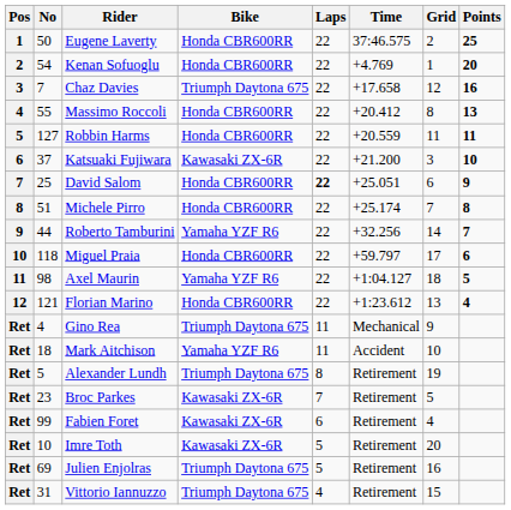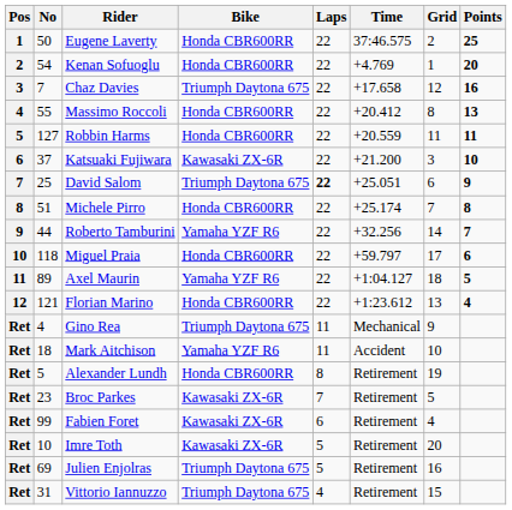 <table class="wikitable" style="font-size: 95%;">
 <tr>
 <th>Pos</th>
 <th>No</th>
 <th>Rider</th>
 <th>Bike</th>
 <th>Laps</th>
 <th>Time</th>
 <th>Grid</th>
 <th>Points</th>
 </tr>
 <tr>
 <th>1</th>
 <td>50</td>
 <td> <a href='#'>Eugene Laverty</a></td>
 <td><a href='#'>Honda CBR600RR</a></td>
 <td>22</td>
 <td>37:46.575</td>
 <td>2</td>
 <td><strong>25</strong></td>
 </tr>
 <tr>
 <th>2</th>
 <td>54</td>
 <td> <a href='#'>Kenan Sofuoglu</a></td>
 <td><a href='#'>Honda CBR600RR</a></td>
 <td>22</td>
 <td>+4.769</td>
 <td>1</td>
 <td><strong>20</strong></td>
 </tr>
 <tr>
 <th>3</th>
 <td>7</td>
 <td> <a href='#'>Chaz Davies</a></td>
 <td><a href='#'>Triumph Daytona 675</a></td>
 <td>22</td>
 <td>+17.658</td>
 <td>12</td>
 <td><strong>16</strong></td>
 </tr>
 <tr>
 <th>4</th>
 <td>55</td>
 <td> <a href='#'>Massimo Roccoli</a></td>
 <td><a href='#'>Honda CBR600RR</a></td>
 <td>22</td>
 <td>+20.412</td>
 <td>8</td>
 <td><strong>13</strong></td>
 </tr>
 <tr>
 <th>5</th>
 <td>127</td>
 <td> <a href='#'>Robbin Harms</a></td>
 <td><a href='#'>Honda CBR600RR</a></td>
 <td>22</td>
 <td>+20.559</td>
 <td>11</td>
 <td><strong>11</strong></td>
 </tr>
 <tr>
 <th>6</th>
 <td>37</td>
 <td> <a href='#'>Katsuaki Fujiwara</a></td>
 <td><a href='#'>Kawasaki ZX-6R</a></td>
 <td>22</td>
 <td>+21.200</td>
 <td>3</td>
 <td><strong>10</strong></td>
 </tr>
 <tr>
 <th>7</th>
 <td>25</td>
 <td> <a href='#'>David Salom</a></td>
-<td><a href='#'>Honda CBR600RR</a></td>
+<td><a href='#'>Triumph Daytona 675</a></td>
 <td><strong>22</strong></td>
 <td>+25.051</td>
 <td>6</td>
 <td><strong>9</strong></td>
 </tr>
 <tr>
 <th>8</th>
 <td>51</td>
 <td> <a href='#'>Michele Pirro</a></td>
 <td><a href='#'>Honda CBR600RR</a></td>
 <td>22</td>
 <td>+25.174</td>
 <td>7</td>
 <td><strong>8</strong></td>
 </tr>
 <tr>
 <th>9</th>
 <td>44</td>
 <td> <a href='#'>Roberto Tamburini</a></td>
 <td><a href='#'>Yamaha YZF R6</a></td>
 <td>22</td>
 <td>+32.256</td>
 <td>14</td>
 <td><strong>7</strong></td>
 </tr>
 <tr>
 <th>10</th>
 <td>118</td>
 <td> <a href='#'>Miguel Praia</a></td>
 <td><a href='#'>Honda CBR600RR</a></td>
 <td>22</td>
 <td>+59.797</td>
 <td>17</td>
 <td><strong>6</strong></td>
 </tr>
 <tr>
 <th>11</th>
-<td>98</td>
+<td>89</td>
 <td> <a href='#'>Axel Maurin</a></td>
 <td><a href='#'>Yamaha YZF R6</a></td>
 <td>22</td>
 <td>+1:04.127</td>
 <td>18</td>
 <td><strong>5</strong></td>
 </tr>
 <tr>
 <th>12</th>
 <td>121</td>
 <td> <a href='#'>Florian Marino</a></td>
 <td><a href='#'>Honda CBR600RR</a></td>
 <td>22</td>
 <td>+1:23.612</td>
 <td>13</td>
 <td><strong>4</strong></td>
 </tr>
 <tr>
 <th>Ret</th>
 <td>4</td>
 <td> <a href='#'>Gino Rea</a></td>
 <td><a href='#'>Triumph Daytona 675</a></td>
 <td>11</td>
 <td>Mechanical</td>
 <td>9</td>
 <td></td>
 </tr>
 <tr>
 <th>Ret</th>
 <td>18</td>
 <td> <a href='#'>Mark Aitchison</a></td>
 <td><a href='#'>Yamaha YZF R6</a></td>
 <td>11</td>
 <td>Accident</td>
 <td>10</td>
 <td></td>
 </tr>
 <tr>
 <th>Ret</th>
 <td>5</td>
 <td> <a href='#'>Alexander Lundh</a></td>
-<td><a href='#'>Triumph Daytona 675</a></td>
+<td><a href='#'>Honda CBR600RR</a></td>
 <td>8</td>
 <td>Retirement</td>
 <td>19</td>
 <td></td>
 </tr>
 <tr>
 <th>Ret</th>
 <td>23</td>
 <td> <a href='#'>Broc Parkes</a></td>
 <td><a href='#'>Kawasaki ZX-6R</a></td>
 <td>7</td>
 <td>Retirement</td>
 <td>5</td>
 <td></td>
 </tr>
 <tr>
 <th>Ret</th>
 <td>99</td>
 <td> <a href='#'>Fabien Foret</a></td>
 <td><a href='#'>Kawasaki ZX-6R</a></td>
 <td>6</td>
 <td>Retirement</td>
 <td>4</td>
 <td></td>
 </tr>
 <tr>
 <th>Ret</th>
 <td>10</td>
 <td> <a href='#'>Imre Toth</a></td>
 <td><a href='#'>Kawasaki ZX-6R</a></td>
 <td>5</td>
 <td>Retirement</td>
 <td>20</td>
 <td></td>
 </tr>
 <tr>
 <th>Ret</th>
 <td>69</td>
 <td> <a href='#'>Julien Enjolras</a></td>
 <td><a href='#'>Triumph Daytona 675</a></td>
 <td>5</td>
 <td>Retirement</td>
 <td>16</td>
 <td></td>
 </tr>
 <tr>
 <th>Ret</th>
 <td>31</td>
 <td> <a href='#'>Vittorio Iannuzzo</a></td>
 <td><a href='#'>Triumph Daytona 675</a></td>
 <td>4</td>
 <td>Retirement</td>
 <td>15</td>
 <td></td>
 </tr>
 </table>
